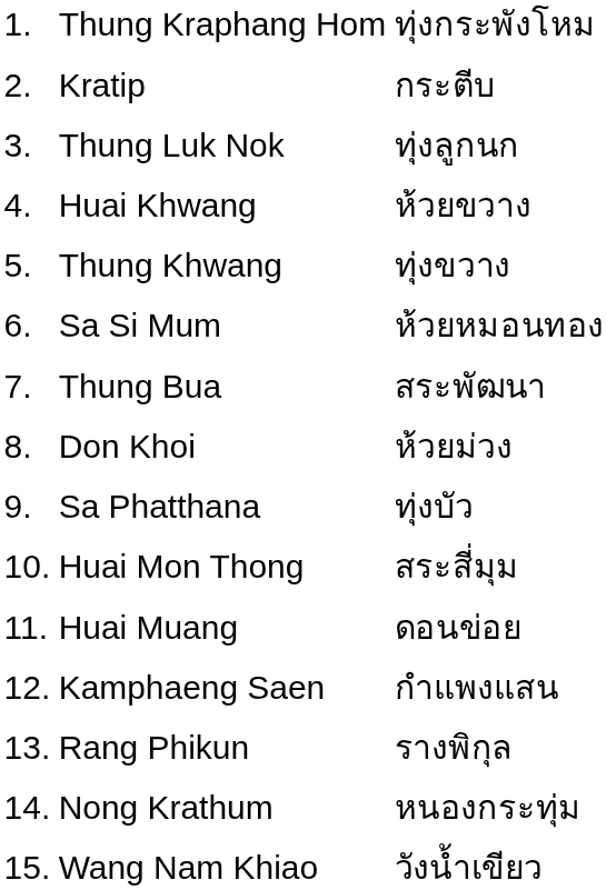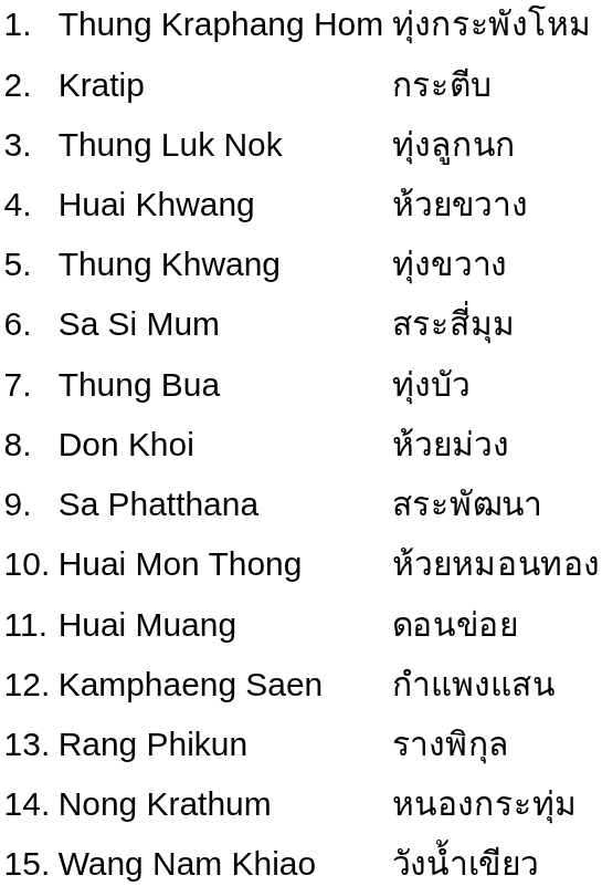 <table>
 <tr>
 <td>1.</td>
 <td>Thung Kraphang Hom</td>
 <td>ทุ่งกระพังโหม</td>
 <td></td>
 </tr>
 <tr>
 <td>2.</td>
 <td>Kratip</td>
 <td>กระตีบ</td>
 <td></td>
 </tr>
 <tr>
 <td>3.</td>
 <td>Thung Luk Nok</td>
 <td>ทุ่งลูกนก</td>
 <td></td>
 </tr>
 <tr>
 <td>4.</td>
 <td>Huai Khwang</td>
 <td>ห้วยขวาง</td>
 <td></td>
 </tr>
 <tr>
 <td>5.</td>
 <td>Thung Khwang</td>
 <td>ทุ่งขวาง</td>
 <td></td>
 </tr>
 <tr>
 <td>6.</td>
 <td>Sa Si Mum</td>
-<td>ห้วยหมอนทอง</td>
+<td>สระสี่มุม</td>
 <td></td>
 </tr>
 <tr>
 <td>7.</td>
 <td>Thung Bua</td>
-<td>สระพัฒนา</td>
+<td>ทุ่งบัว</td>
 <td></td>
 </tr>
 <tr>
 <td>8.</td>
 <td>Don Khoi</td>
 <td>ห้วยม่วง</td>
 <td></td>
 </tr>
 <tr>
 <td>9.</td>
 <td>Sa Phatthana</td>
-<td>ทุ่งบัว</td>
+<td>สระพัฒนา</td>
 <td></td>
 </tr>
 <tr>
 <td>10.</td>
 <td>Huai Mon Thong</td>
-<td>สระสี่มุม</td>
+<td>ห้วยหมอนทอง</td>
 <td></td>
 </tr>
 <tr>
 <td>11.</td>
 <td>Huai Muang</td>
 <td>ดอนข่อย</td>
 <td></td>
 </tr>
 <tr>
 <td>12.</td>
 <td>Kamphaeng Saen</td>
 <td>กำแพงแสน</td>
 <td></td>
 </tr>
 <tr>
 <td>13.</td>
 <td>Rang Phikun</td>
 <td>รางพิกุล</td>
 <td></td>
 </tr>
 <tr>
 <td>14.</td>
 <td>Nong Krathum</td>
 <td>หนองกระทุ่ม</td>
 <td></td>
 </tr>
 <tr>
 <td>15.</td>
 <td>Wang Nam Khiao</td>
 <td>วังน้ำเขียว</td>
 <td></td>
 </tr>
 </table>
